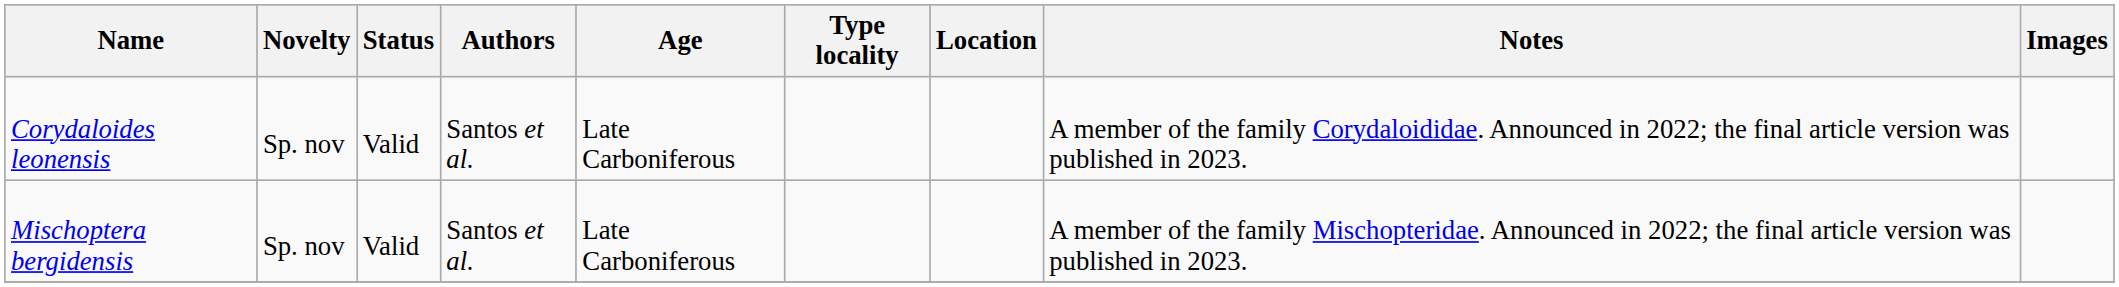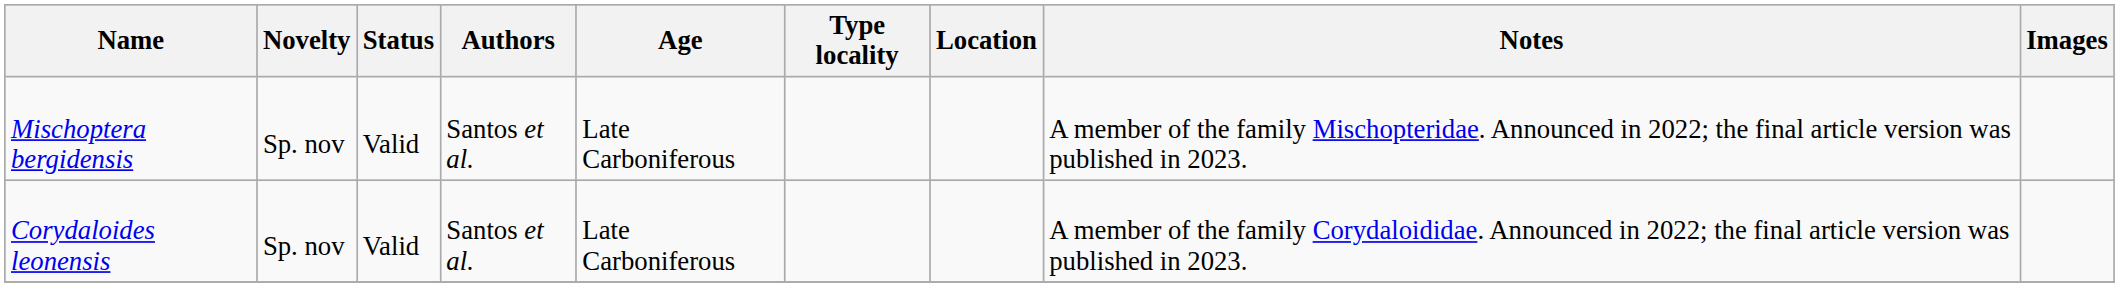 <table class="wikitable sortable" align="center" width="100%">
 <tr>
 <th>Name</th>
 <th>Novelty</th>
 <th>Status</th>
 <th>Authors</th>
 <th>Age</th>
 <th>Type locality</th>
 <th>Location</th>
 <th>Notes</th>
 <th>Images</th>
 </tr>
 <tr>
+<td><br><em><a href='#'>Mischoptera bergidensis</a></em></td>
+<td><br>Sp. nov</td>
+<td><br>Valid</td>
+<td><br>Santos <em>et al.</em></td>
+<td><br>Late Carboniferous</td>
+<td></td>
+<td><br></td>
+<td><br>A member of the family <a href='#'>Mischopteridae</a>. Announced in 2022; the final article version was published in 2023.</td>
+<td></td>
+</tr>
+<tr>
 <td><br><em><a href='#'>Corydaloides leonensis</a></em></td>
 <td><br>Sp. nov</td>
 <td><br>Valid</td>
 <td><br>Santos <em>et al.</em></td>
 <td><br>Late Carboniferous</td>
 <td></td>
 <td><br></td>
 <td><br>A member of the family <a href='#'>Corydaloididae</a>. Announced in 2022; the final article version was published in 2023.</td>
 <td></td>
 </tr>
 <tr>
-<td><br><em><a href='#'>Mischoptera bergidensis</a></em></td>
-<td><br>Sp. nov</td>
-<td><br>Valid</td>
-<td><br>Santos <em>et al.</em></td>
-<td><br>Late Carboniferous</td>
-<td></td>
-<td><br></td>
-<td><br>A member of the family <a href='#'>Mischopteridae</a>. Announced in 2022; the final article version was published in 2023.</td>
-<td></td>
-</tr>
-<tr>
 </tr>
 </table>
